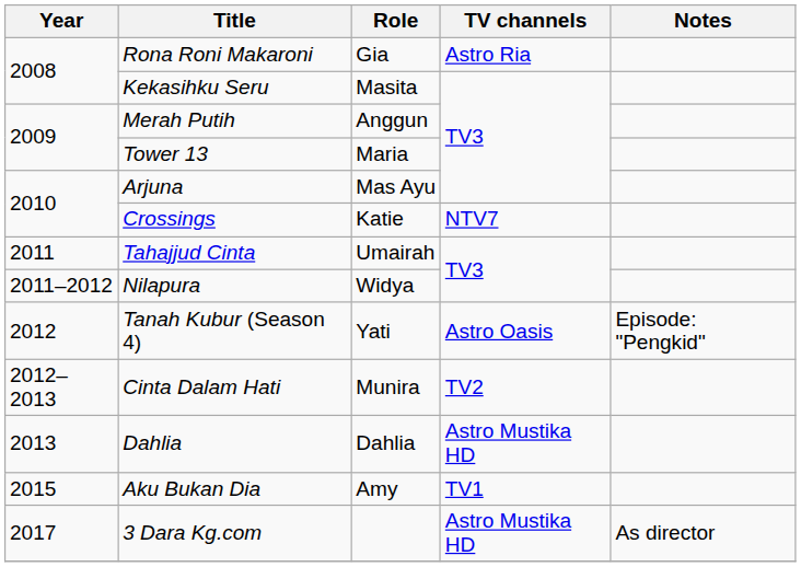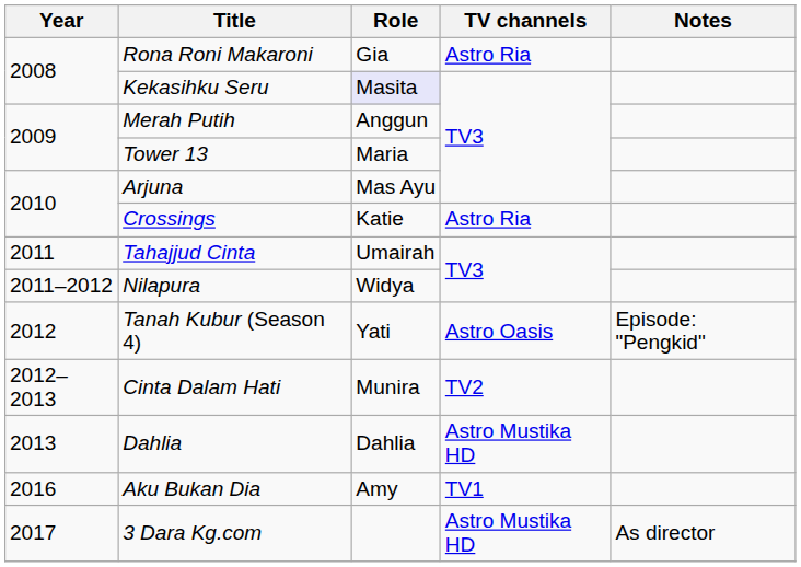 <table class="wikitable">
 <tr>
 <th>Year</th>
 <th>Title</th>
 <th>Role</th>
 <th>TV channels</th>
 <th>Notes</th>
 </tr>
 <tr>
 <td rowspan="2">2008</td>
 <td><em>Rona Roni Makaroni</em></td>
 <td>Gia</td>
 <td><a href='#'>Astro Ria</a></td>
 <td></td>
 </tr>
 <tr>
 <td><em>Kekasihku Seru</em></td>
-<td>Masita</td>
+<td style="background: lavender;">Masita</td>
 <td rowspan="4"><a href='#'>TV3</a></td>
 <td></td>
 </tr>
 <tr>
 <td rowspan="2">2009</td>
 <td><em>Merah Putih</em></td>
 <td>Anggun</td>
 <td></td>
 </tr>
 <tr>
 <td><em>Tower 13</em></td>
 <td>Maria</td>
 <td></td>
 </tr>
 <tr>
 <td rowspan="2">2010</td>
 <td><em>Arjuna</em></td>
 <td>Mas Ayu</td>
 <td></td>
 </tr>
 <tr>
 <td><em><a href='#'>Crossings</a></em></td>
 <td>Katie</td>
-<td><a href='#'>NTV7</a></td>
+<td><a href='#'>Astro Ria</a></td>
 <td></td>
 </tr>
 <tr>
 <td>2011</td>
 <td><em><a href='#'>Tahajjud Cinta</a></em></td>
 <td>Umairah</td>
 <td rowspan="2"><a href='#'>TV3</a></td>
 <td></td>
 </tr>
 <tr>
 <td>2011–2012</td>
 <td><em>Nilapura</em></td>
 <td>Widya</td>
 <td></td>
 </tr>
 <tr>
 <td>2012</td>
 <td><em>Tanah Kubur</em> (Season 4)</td>
 <td>Yati</td>
 <td><a href='#'>Astro Oasis</a></td>
 <td>Episode: "Pengkid"</td>
 </tr>
 <tr>
 <td>2012–2013</td>
 <td><em>Cinta Dalam Hati</em></td>
 <td>Munira</td>
 <td><a href='#'>TV2</a></td>
 <td></td>
 </tr>
 <tr>
 <td>2013</td>
 <td><em>Dahlia</em></td>
 <td>Dahlia</td>
 <td><a href='#'>Astro Mustika HD</a></td>
 <td></td>
 </tr>
 <tr>
-<td>2015</td>
+<td>2016</td>
 <td><em>Aku Bukan Dia</em></td>
 <td>Amy</td>
 <td><a href='#'>TV1</a></td>
 <td></td>
 </tr>
 <tr>
 <td>2017</td>
 <td><em>3 Dara Kg.com</em></td>
 <td></td>
 <td><a href='#'>Astro Mustika HD</a></td>
 <td>As director</td>
 </tr>
 <tr>
 </tr>
 </table>
